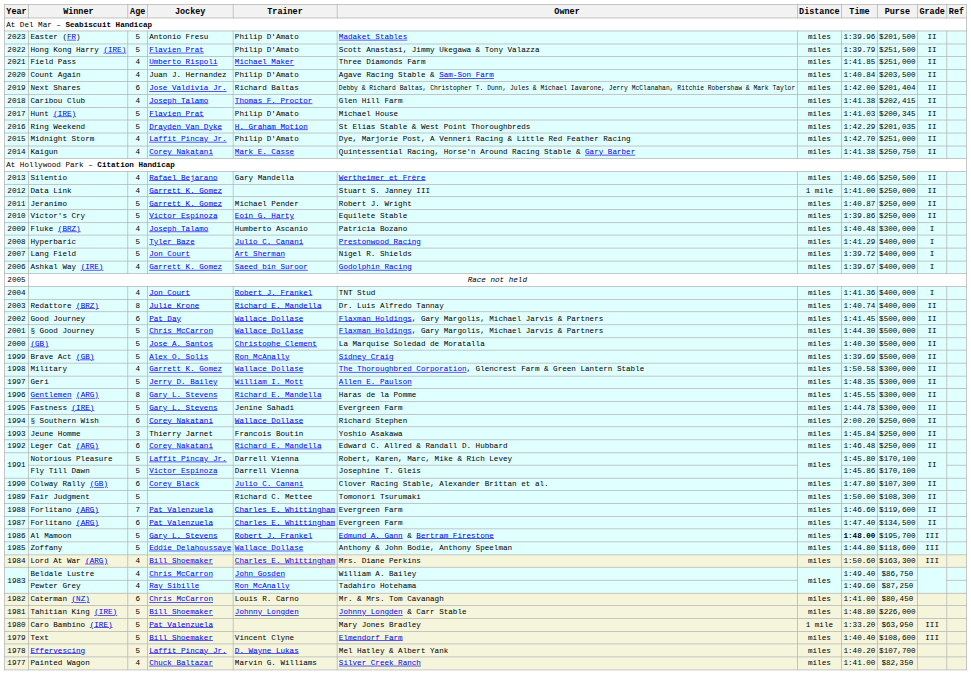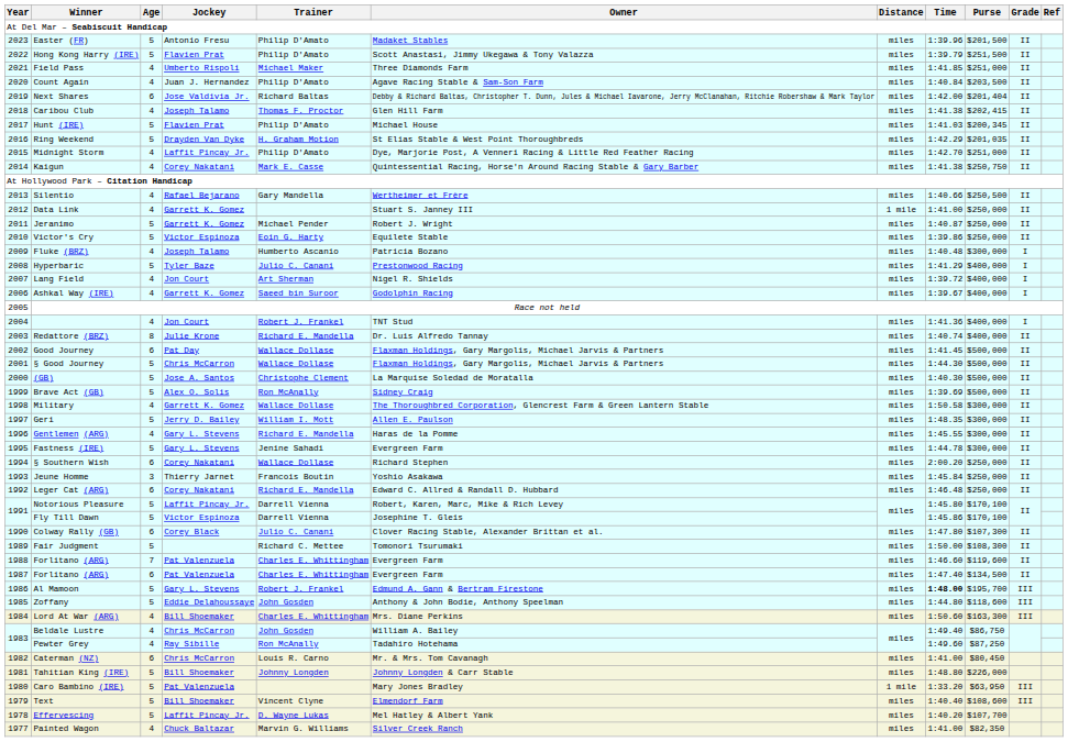 <table class="wikitable sortable">
 <tr>
 <th>Year</th>
 <th>Winner</th>
 <th>Age</th>
 <th>Jockey</th>
 <th>Trainer</th>
 <th>Owner</th>
 <th>Distance</th>
 <th>Time</th>
 <th>Purse</th>
 <th>Grade</th>
 <th>Ref</th>
 </tr>
 <tr style="font-size:90%; background-color:white">
 <td align="left" colspan=11>At Del Mar – <strong>Seabiscuit Handicap</strong></td>
 </tr>
 <tr style="font-size:90%; background-color:lightcyan">
 <td align=center>2023</td>
 <td>Easter (<a href='#'>FR</a>)</td>
 <td align=center>5</td>
 <td>Antonio Fresu</td>
 <td>Philip D'Amato</td>
 <td><a href='#'>Madaket Stables</a></td>
 <td align=center> miles</td>
 <td align=center>1:39.96</td>
 <td align=center>$201,500</td>
 <td align=center>II</td>
 <td></td>
 </tr>
 <tr style="font-size:90%; background-color:lightcyan">
 <td align=center>2022</td>
 <td>Hong Kong Harry <a href='#'>(IRE)</a></td>
 <td align=center>5</td>
 <td><a href='#'>Flavien Prat</a></td>
 <td>Philip D'Amato</td>
 <td>Scott Anastasi, Jimmy Ukegawa & Tony Valazza</td>
 <td align=center> miles</td>
 <td align=center>1:39.79</td>
 <td align=center>$251,500</td>
 <td align=center>II</td>
 <td></td>
 </tr>
 <tr style="font-size:90%; background-color:lightcyan">
 <td align=center>2021</td>
 <td>Field Pass</td>
 <td align=center>4</td>
 <td><a href='#'>Umberto Rispoli</a></td>
 <td><a href='#'>Michael Maker</a></td>
 <td>Three Diamonds Farm</td>
 <td align=center> miles</td>
 <td align=center>1:41.85</td>
 <td align=center>$251,000</td>
 <td align=center>II</td>
 <td></td>
 </tr>
 <tr style="font-size:90%; background-color:lightcyan">
 <td align=center>2020</td>
 <td>Count Again</td>
 <td align=center>4</td>
 <td>Juan J. Hernandez</td>
 <td>Philip D'Amato</td>
 <td>Agave Racing Stable & <a href='#'>Sam-Son Farm</a></td>
 <td align=center> miles</td>
 <td align=center>1:40.84</td>
 <td align=center>$203,500</td>
 <td align=center>II</td>
 <td></td>
 </tr>
 <tr style="font-size:90%; background-color:lightcyan">
 <td align=center>2019</td>
 <td>Next Shares</td>
 <td align=center>6</td>
 <td><a href='#'>Jose Valdivia Jr.</a></td>
 <td>Richard Baltas</td>
 <td><small>Debby & Richard Baltas, Christopher T. Dunn, Jules & Michael Iavarone, Jerry McClanahan, Ritchie Robershaw & Mark Taylor</small></td>
 <td align=center> miles</td>
 <td align=center>1:42.00</td>
 <td align=center>$201,404</td>
 <td align=center>II</td>
 <td></td>
 </tr>
 <tr style="font-size:90%; background-color:lightcyan">
 <td align=center>2018</td>
 <td>Caribou Club</td>
 <td align=center>4</td>
 <td><a href='#'>Joseph Talamo</a></td>
 <td><a href='#'>Thomas F. Proctor</a></td>
 <td>Glen Hill Farm</td>
 <td align=center> miles</td>
 <td align=center>1:41.38</td>
 <td align=center>$202,415</td>
 <td align=center>II</td>
 <td></td>
 </tr>
 <tr style="font-size:90%; background-color:lightcyan">
 <td align=center>2017</td>
 <td>Hunt <a href='#'>(IRE)</a></td>
 <td align=center>5</td>
 <td><a href='#'>Flavien Prat</a></td>
 <td>Philip D'Amato</td>
 <td>Michael House</td>
 <td align=center> miles</td>
 <td align=center>1:41.03</td>
 <td align=center>$200,345</td>
 <td align=center>II</td>
 <td></td>
 </tr>
 <tr style="font-size:90%; background-color:lightcyan">
 <td align=center>2016</td>
 <td>Ring Weekend</td>
 <td align=center>5</td>
 <td><a href='#'>Drayden Van Dyke</a></td>
 <td><a href='#'>H. Graham Motion</a></td>
 <td>St Elias Stable & West Point Thoroughbreds</td>
 <td align=center> miles</td>
 <td align=center>1:42.29</td>
 <td align=center>$201,035</td>
 <td align=center>II</td>
 <td></td>
 </tr>
 <tr style="font-size:90%; background-color:lightcyan">
 <td align=center>2015</td>
 <td>Midnight Storm</td>
 <td align=center>4</td>
 <td><a href='#'>Laffit Pincay Jr.</a></td>
 <td>Philip D'Amato</td>
 <td>Dye, Marjorie Post, A Venneri Racing & Little Red Feather Racing</td>
 <td align=center> miles</td>
 <td align=center>1:42.70</td>
 <td align=center>$251,000</td>
 <td align=center>II</td>
 <td></td>
 </tr>
 <tr style="font-size:90%; background-color:lightcyan">
 <td align=center>2014</td>
 <td>Kaigun</td>
 <td align=center>4</td>
 <td><a href='#'>Corey Nakatani</a></td>
 <td><a href='#'>Mark E. Casse</a></td>
 <td>Quintessential Racing, Horse'n Around Racing Stable & <a href='#'>Gary Barber</a></td>
 <td align=center> miles</td>
 <td align=center>1:41.38</td>
 <td align=center>$250,750</td>
 <td align=center>II</td>
 <td></td>
 </tr>
 <tr style="font-size:90%; background-color:white">
 <td align="left" colspan=11>At Hollywood Park – <strong>Citation Handicap</strong></td>
 </tr>
 <tr style="font-size:90%; background-color:lightcyan">
 <td align=center>2013</td>
 <td>Silentio</td>
 <td align=center>4</td>
 <td><a href='#'>Rafael Bejarano</a></td>
 <td>Gary Mandella</td>
 <td><a href='#'>Wertheimer et Frère</a></td>
 <td align=center> miles</td>
 <td align=center>1:40.66</td>
 <td align=center>$250,500</td>
 <td align=center>II</td>
 <td></td>
 </tr>
 <tr style="font-size:90%; background-color:lightcyan">
 <td align=center>2012</td>
 <td>Data Link</td>
 <td align=center>4</td>
 <td><a href='#'>Garrett K. Gomez</a></td>
 <td></td>
 <td>Stuart S. Janney III</td>
 <td align=center>1 mile</td>
 <td align=center>1:41.00</td>
 <td align=center>$250,000</td>
 <td align=center>II</td>
 <td></td>
 </tr>
 <tr style="font-size:90%; background-color:lightcyan">
 <td align=center>2011</td>
 <td>Jeranimo</td>
 <td align=center>5</td>
 <td><a href='#'>Garrett K. Gomez</a></td>
 <td>Michael Pender</td>
 <td>Robert J. Wright</td>
 <td align=center> miles</td>
 <td align=center>1:40.87</td>
 <td align=center>$250,000</td>
 <td align=center>II</td>
 <td></td>
 </tr>
 <tr style="font-size:90%; background-color:lightcyan">
 <td align=center>2010</td>
 <td>Victor's Cry</td>
 <td align=center>5</td>
 <td><a href='#'>Victor Espinoza</a></td>
 <td><a href='#'>Eoin G. Harty</a></td>
 <td>Equilete Stable</td>
 <td align=center> miles</td>
 <td align=center>1:39.86</td>
 <td align=center>$250,000</td>
 <td align=center>II</td>
 <td></td>
 </tr>
 <tr style="font-size:90%; background-color:lightcyan">
 <td align=center>2009</td>
 <td>Fluke <a href='#'>(BRZ)</a></td>
 <td align=center>4</td>
 <td><a href='#'>Joseph Talamo</a></td>
 <td>Humberto Ascanio</td>
 <td>Patricia Bozano</td>
 <td align=center> miles</td>
 <td align=center>1:40.48</td>
 <td align=center>$300,000</td>
 <td align=center>I</td>
 <td></td>
 </tr>
 <tr style="font-size:90%; background-color:lightcyan">
 <td align=center>2008</td>
 <td>Hyperbaric</td>
 <td align=center>5</td>
 <td><a href='#'>Tyler Baze</a></td>
 <td><a href='#'>Julio C. Canani</a></td>
 <td><a href='#'>Prestonwood Racing</a></td>
 <td align=center> miles</td>
 <td align=center>1:41.29</td>
 <td align=center>$400,000</td>
 <td align=center>I</td>
 <td></td>
 </tr>
 <tr style="font-size:90%; background-color:lightcyan">
 <td align=center>2007</td>
 <td>Lang Field</td>
-<td align=center>5</td>
+<td align=center>4</td>
 <td><a href='#'>Jon Court</a></td>
 <td><a href='#'>Art Sherman</a></td>
 <td>Nigel R. Shields</td>
 <td align=center> miles</td>
 <td align=center>1:39.72</td>
 <td align=center>$400,000</td>
 <td align=center>I</td>
 <td></td>
 </tr>
 <tr style="font-size:90%; background-color:lightcyan">
 <td align=center>2006</td>
 <td>Ashkal Way <a href='#'>(IRE)</a></td>
 <td align=center>4</td>
 <td><a href='#'>Garrett K. Gomez</a></td>
 <td><a href='#'>Saeed bin Suroor</a></td>
 <td><a href='#'>Godolphin Racing</a></td>
 <td align=center> miles</td>
 <td align=center>1:39.67</td>
 <td align=center>$400,000</td>
 <td align=center>I</td>
 <td></td>
 </tr>
 <tr style="font-size:90%; background-color:white">
 <td align="center">2005</td>
 <td align="center" colspan=10><em>Race not held</em></td>
 </tr>
 <tr style="font-size:90%; background-color:lightcyan">
 <td align=center>2004</td>
 <td></td>
 <td align=center>4</td>
 <td><a href='#'>Jon Court</a></td>
 <td><a href='#'>Robert J. Frankel</a></td>
 <td>TNT Stud</td>
 <td align=center> miles</td>
 <td align=center>1:41.36</td>
 <td align=center>$400,000</td>
 <td align=center>I</td>
 <td></td>
 </tr>
 <tr style="font-size:90%; background-color:lightcyan">
 <td align=center>2003</td>
 <td>Redattore <a href='#'>(BRZ)</a></td>
 <td align=center>8</td>
 <td><a href='#'>Julie Krone</a></td>
 <td><a href='#'>Richard E. Mandella</a></td>
 <td>Dr. Luis Alfredo Tannay</td>
 <td align=center> miles</td>
 <td align=center>1:40.74</td>
 <td align=center>$400,000</td>
 <td align=center>II</td>
 <td></td>
 </tr>
 <tr style="font-size:90%; background-color:lightcyan">
 <td align=center>2002</td>
 <td>Good Journey</td>
 <td align=center>6</td>
 <td><a href='#'>Pat Day</a></td>
 <td><a href='#'>Wallace Dollase</a></td>
 <td><a href='#'>Flaxman Holdings</a>, Gary Margolis, Michael Jarvis & Partners</td>
 <td align=center> miles</td>
 <td align=center>1:41.45</td>
 <td align=center>$500,000</td>
 <td align=center>II</td>
 <td></td>
 </tr>
 <tr style="font-size:90%; background-color:lightcyan">
 <td align=center>2001</td>
 <td>§ Good Journey</td>
 <td align=center>5</td>
 <td><a href='#'>Chris McCarron</a></td>
 <td><a href='#'>Wallace Dollase</a></td>
 <td><a href='#'>Flaxman Holdings</a>, Gary Margolis, Michael Jarvis & Partners</td>
 <td align=center> miles</td>
 <td align=center>1:44.30</td>
 <td align=center>$500,000</td>
 <td align=center>II</td>
 <td></td>
 </tr>
 <tr style="font-size:90%; background-color:lightcyan">
 <td align=center>2000</td>
 <td> <a href='#'>(GB)</a></td>
 <td align=center>5</td>
 <td><a href='#'>Jose A. Santos</a></td>
 <td><a href='#'>Christophe Clement</a></td>
 <td>La Marquise Soledad de Moratalla</td>
 <td align=center> miles</td>
 <td align=center>1:40.30</td>
 <td align=center>$500,000</td>
 <td align=center>II</td>
 <td></td>
 </tr>
 <tr style="font-size:90%; background-color:lightcyan">
 <td align=center>1999</td>
 <td>Brave Act <a href='#'>(GB)</a></td>
 <td align=center>5</td>
 <td><a href='#'>Alex O. Solis</a></td>
 <td><a href='#'>Ron McAnally</a></td>
 <td><a href='#'>Sidney Craig</a></td>
 <td align=center> miles</td>
 <td align=center>1:39.69</td>
 <td align=center>$500,000</td>
 <td align=center>II</td>
 <td></td>
 </tr>
 <tr style="font-size:90%; background-color:lightcyan">
 <td align=center>1998</td>
 <td>Military</td>
 <td align=center>4</td>
 <td><a href='#'>Garrett K. Gomez</a></td>
 <td><a href='#'>Wallace Dollase</a></td>
 <td><a href='#'>The Thoroughbred Corporation</a>, Glencrest Farm & Green Lantern Stable</td>
 <td align=center> miles</td>
 <td align=center>1:50.58</td>
 <td align=center>$300,000</td>
 <td align=center>II</td>
 <td></td>
 </tr>
 <tr style="font-size:90%; background-color:lightcyan">
 <td align=center>1997</td>
 <td>Geri</td>
 <td align=center>5</td>
 <td><a href='#'>Jerry D. Bailey</a></td>
 <td><a href='#'>William I. Mott</a></td>
 <td><a href='#'>Allen E. Paulson</a></td>
 <td align=center> miles</td>
 <td align=center>1:48.35</td>
 <td align=center>$300,000</td>
 <td align=center>II</td>
 <td></td>
 </tr>
 <tr style="font-size:90%; background-color:lightcyan">
 <td align=center>1996</td>
 <td><a href='#'>Gentlemen</a>  <a href='#'>(ARG)</a></td>
-<td align=center>8</td>
+<td align=center>4</td>
 <td><a href='#'>Gary L. Stevens</a></td>
 <td><a href='#'>Richard E. Mandella</a></td>
 <td>Haras de la Pomme</td>
 <td align=center> miles</td>
 <td align=center>1:45.55</td>
 <td align=center>$300,000</td>
 <td align=center>II</td>
 <td></td>
 </tr>
 <tr style="font-size:90%; background-color:lightcyan">
 <td align=center>1995</td>
 <td>Fastness <a href='#'>(IRE)</a></td>
 <td align=center>5</td>
 <td><a href='#'>Gary L. Stevens</a></td>
 <td>Jenine Sahadi</td>
 <td>Evergreen Farm</td>
 <td align=center> miles</td>
 <td align=center>1:44.78</td>
 <td align=center>$300,000</td>
 <td align=center>II</td>
 <td></td>
 </tr>
 <tr style="font-size:90%; background-color:lightcyan">
 <td align=center>1994</td>
 <td>§ Southern Wish</td>
 <td align=center>6</td>
 <td><a href='#'>Corey Nakatani</a></td>
 <td><a href='#'>Wallace Dollase</a></td>
 <td>Richard Stephen</td>
 <td align=center> miles</td>
 <td align=center>2:00.20</td>
 <td align=center>$250,000</td>
 <td align=center>II</td>
 <td></td>
 </tr>
 <tr style="font-size:90%; background-color:lightcyan">
 <td align=center>1993</td>
 <td>Jeune Homme</td>
 <td align=center>3</td>
 <td>Thierry Jarnet</td>
 <td>Francois Boutin</td>
 <td>Yoshio Asakawa</td>
 <td align=center> miles</td>
 <td align=center>1:45.84</td>
 <td align=center>$250,000</td>
 <td align=center>II</td>
 <td></td>
 </tr>
 <tr style="font-size:90%; background-color:lightcyan">
 <td align=center>1992</td>
 <td>Leger Cat <a href='#'>(ARG)</a></td>
 <td align=center>6</td>
 <td><a href='#'>Corey Nakatani</a></td>
 <td><a href='#'>Richard E. Mandella</a></td>
 <td>Edward C. Allred & Randall D. Hubbard</td>
 <td align=center> miles</td>
 <td align=center>1:46.48</td>
 <td align=center>$250,000</td>
 <td align=center>II</td>
 <td></td>
 </tr>
 <tr style="font-size:90%; background-color:lightcyan">
 <td align=center rowspan=2>1991</td>
 <td>Notorious Pleasure</td>
 <td align=center>5</td>
 <td><a href='#'>Laffit Pincay Jr.</a></td>
 <td>Darrell Vienna</td>
 <td>Robert, Karen, Marc, Mike & Rich Levey</td>
 <td align=center rowspan=2> miles</td>
 <td align=center>1:45.80</td>
 <td align=center>$170,100</td>
 <td align=center rowspan=2>II</td>
 <td></td>
 </tr>
 <tr style="font-size:90%; background-color:lightcyan">
 <td>Fly Till Dawn</td>
 <td align=center>5</td>
 <td><a href='#'>Victor Espinoza</a></td>
 <td>Darrell Vienna</td>
 <td>Josephine T. Gleis</td>
 <td align=center>1:45.86</td>
 <td align=center>$170,100</td>
 <td></td>
 </tr>
 <tr style="font-size:90%; background-color:lightcyan">
 <td align=center>1990</td>
 <td>Colway Rally <a href='#'>(GB)</a></td>
 <td align=center>6</td>
 <td><a href='#'>Corey Black</a></td>
 <td><a href='#'>Julio C. Canani</a></td>
 <td>Clover Racing Stable, Alexander Brittan et al.</td>
 <td align=center> miles</td>
 <td align=center>1:47.80</td>
 <td align=center>$107,300</td>
 <td align=center>II</td>
 <td></td>
 </tr>
 <tr style="font-size:90%; background-color:lightcyan">
 <td align=center>1989</td>
 <td>Fair Judgment</td>
 <td align=center>5</td>
 <td></td>
 <td>Richard C. Mettee</td>
 <td>Tomonori Tsurumaki</td>
 <td align=center> miles</td>
 <td align=center>1:50.00</td>
 <td align=center>$108,300</td>
 <td align=center>II</td>
 <td></td>
 </tr>
 <tr style="font-size:90%; background-color:lightcyan">
 <td align=center>1988</td>
 <td>Forlitano <a href='#'>(ARG)</a></td>
 <td align=center>7</td>
 <td><a href='#'>Pat Valenzuela</a></td>
 <td><a href='#'>Charles E. Whittingham</a></td>
 <td>Evergreen Farm</td>
 <td align=center> miles</td>
 <td align=center>1:46.60</td>
 <td align=center>$119,600</td>
 <td align=center>II</td>
 <td></td>
 </tr>
 <tr style="font-size:90%; background-color:lightcyan">
 <td align=center>1987</td>
 <td>Forlitano <a href='#'>(ARG)</a></td>
 <td align=center>6</td>
 <td><a href='#'>Pat Valenzuela</a></td>
 <td><a href='#'>Charles E. Whittingham</a></td>
 <td>Evergreen Farm</td>
 <td align=center> miles</td>
 <td align=center>1:47.40</td>
 <td align=center>$134,500</td>
 <td align=center>II</td>
 <td></td>
 </tr>
 <tr style="font-size:90%; background-color:lightcyan">
 <td align=center>1986</td>
 <td>Al Mamoon</td>
 <td align=center>5</td>
 <td><a href='#'>Gary L. Stevens</a></td>
 <td><a href='#'>Robert J. Frankel</a></td>
 <td><a href='#'>Edmund A. Gann</a> & <a href='#'>Bertram Firestone</a></td>
 <td align=center> miles</td>
 <td align=center><strong>1:48.00</strong></td>
 <td align=center>$195,700</td>
 <td align=center>III</td>
 <td></td>
 </tr>
 <tr style="font-size:90%; background-color:lightcyan">
 <td align=center>1985</td>
 <td>Zoffany</td>
 <td align=center>5</td>
 <td><a href='#'>Eddie Delahoussaye</a></td>
-<td><a href='#'>Wallace Dollase</a></td>
+<td><a href='#'>John Gosden</a></td>
 <td>Anthony & John Bodie, Anthony Speelman</td>
 <td align=center> miles</td>
 <td align=center>1:44.80</td>
 <td align=center>$118,600</td>
 <td align=center>III</td>
 <td></td>
 </tr>
 <tr style="font-size:90%; background-color:beige">
 <td align=center>1984</td>
 <td>Lord At War <a href='#'>(ARG)</a></td>
 <td align=center>4</td>
 <td><a href='#'>Bill Shoemaker</a></td>
 <td><a href='#'>Charles E. Whittingham</a></td>
 <td>Mrs. Diane Perkins</td>
 <td align=center> miles</td>
 <td align=center>1:50.60</td>
 <td align=center>$163,300</td>
 <td align=center>III</td>
 <td></td>
 </tr>
 <tr style="font-size:90%; background-color:lightcyan">
 <td align=center rowspan=2>1983</td>
 <td>Beldale Lustre</td>
 <td align=center>4</td>
 <td><a href='#'>Chris McCarron</a></td>
 <td><a href='#'>John Gosden</a></td>
 <td>William A. Bailey</td>
 <td align=center rowspan=2> miles</td>
 <td align=center>1:49.40</td>
 <td align=center>$86,750</td>
 <td align=center rowspan=2></td>
 <td></td>
 </tr>
 <tr style="font-size:90%; background-color:lightcyan">
 <td>Pewter Grey</td>
 <td align=center>4</td>
 <td><a href='#'>Ray Sibille</a></td>
 <td><a href='#'>Ron McAnally</a></td>
 <td>Tadahiro Hotehama</td>
 <td align=center>1:49.60</td>
 <td align=center>$87,250</td>
 <td></td>
 </tr>
 <tr style="font-size:90%; background-color:beige">
 <td align=center>1982</td>
 <td>Caterman <a href='#'>(NZ)</a></td>
 <td align=center>6</td>
 <td><a href='#'>Chris McCarron</a></td>
 <td>Louis R. Carno</td>
 <td>Mr. & Mrs. Tom Cavanagh</td>
 <td align=center> miles</td>
 <td align=center>1:41.00</td>
 <td align=center>$80,450</td>
 <td align=center></td>
 <td></td>
 </tr>
 <tr style="font-size:90%; background-color:beige">
 <td align=center>1981</td>
 <td>Tahitian King <a href='#'>(IRE)</a></td>
 <td align=center>5</td>
 <td><a href='#'>Bill Shoemaker</a></td>
 <td><a href='#'>Johnny Longden</a></td>
 <td><a href='#'>Johnny Longden</a> & Carr Stable</td>
 <td align=center> miles</td>
 <td align=center>1:48.80</td>
 <td align=center>$226,000</td>
 <td align=center></td>
 <td></td>
 </tr>
 <tr style="font-size:90%; background-color:beige">
 <td align=center>1980</td>
 <td>Caro Bambino <a href='#'>(IRE)</a></td>
 <td align=center>5</td>
 <td><a href='#'>Pat Valenzuela</a></td>
 <td></td>
 <td>Mary Jones Bradley</td>
 <td align=center>1 mile</td>
 <td align=center>1:33.20</td>
 <td align=center>$63,950</td>
 <td align=center>III</td>
 <td></td>
 </tr>
 <tr style="font-size:90%; background-color:beige">
 <td align=center>1979</td>
 <td>Text</td>
 <td align=center>5</td>
 <td><a href='#'>Bill Shoemaker</a></td>
 <td>Vincent Clyne</td>
 <td><a href='#'>Elmendorf Farm</a></td>
 <td align=center> miles</td>
 <td align=center>1:40.40</td>
 <td align=center>$108,600</td>
 <td align=center>III</td>
 <td></td>
 </tr>
 <tr style="font-size:90%; background-color:beige">
 <td align=center>1978</td>
 <td><a href='#'>Effervescing</a></td>
 <td align=center>5</td>
 <td><a href='#'>Laffit Pincay Jr.</a></td>
 <td><a href='#'>D. Wayne Lukas</a></td>
 <td>Mel Hatley & Albert Yank</td>
 <td align=center> miles</td>
 <td align=center>1:40.20</td>
 <td align=center>$107,700</td>
 <td align=center></td>
 <td></td>
 </tr>
 <tr style="font-size:90%; background-color:beige">
 <td align=center>1977</td>
 <td>Painted Wagon</td>
 <td align=center>4</td>
 <td><a href='#'>Chuck Baltazar</a></td>
 <td>Marvin G. Williams</td>
 <td><a href='#'>Silver Creek Ranch</a></td>
 <td align=center> miles</td>
 <td align=center>1:41.00</td>
 <td align=center>$82,350</td>
 <td align=center></td>
 <td></td>
 </tr>
 </table>
